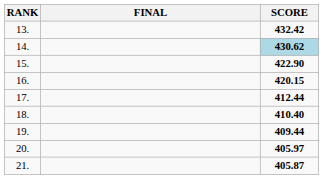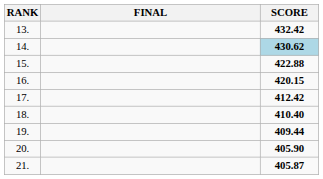 <table class="wikitable">
 <tr>
 <th>RANK</th>
 <th style="width: 20em">FINAL</th>
 <th style="width: 5em">SCORE</th>
 </tr>
 <tr>
 <td align="center">13.</td>
 <td></td>
 <td align="center"><strong>432.42</strong></td>
 </tr>
 <tr>
 <td align="center">14.</td>
 <td></td>
 <td align="center" style="background: lightblue;"><strong>430.62</strong></td>
 </tr>
 <tr>
 <td align="center">15.</td>
 <td></td>
-<td align="center"><strong>422.90</strong></td>
+<td align="center"><strong>422.88</strong></td>
 </tr>
 <tr>
 <td align="center">16.</td>
 <td></td>
 <td align="center"><strong>420.15</strong></td>
 </tr>
 <tr>
 <td align="center">17.</td>
 <td></td>
-<td align="center"><strong>412.44</strong></td>
+<td align="center"><strong>412.42</strong></td>
 </tr>
 <tr>
 <td align="center">18.</td>
 <td></td>
 <td align="center"><strong>410.40</strong></td>
 </tr>
 <tr>
 <td align="center">19.</td>
 <td></td>
 <td align="center"><strong>409.44</strong></td>
 </tr>
 <tr>
 <td align="center">20.</td>
 <td></td>
-<td align="center"><strong>405.97</strong></td>
+<td align="center"><strong>405.90</strong></td>
 </tr>
 <tr>
 <td align="center">21.</td>
 <td></td>
 <td align="center"><strong>405.87</strong></td>
 </tr>
 </table>
